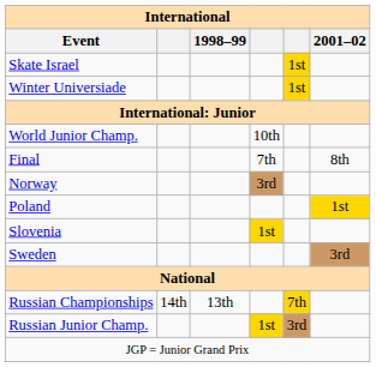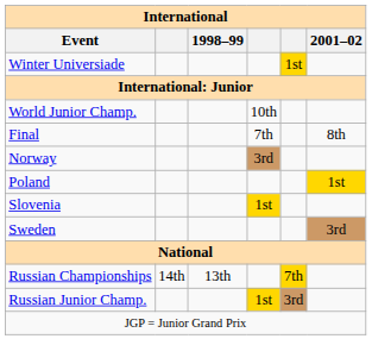 <table class="wikitable" style="text-align:center">
 <tr>
 <th style="background-color: #ffdead; " colspan=6 align=center>International</th>
 </tr>
 <tr>
 <th>Event</th>
 <th></th>
 <th>1998–99</th>
 <th></th>
 <th></th>
 <th>2001–02</th>
-</tr>
-<tr>
-<td align=left><a href='#'>Skate Israel</a></td>
-<td></td>
-<td></td>
-<td></td>
-<td bgcolor=gold>1st</td>
-<td></td>
 </tr>
 <tr>
 <td align=left><a href='#'>Winter Universiade</a></td>
 <td></td>
 <td></td>
 <td></td>
 <td bgcolor=gold>1st</td>
 <td></td>
 </tr>
 <tr>
 <th style="background-color: #ffdead; " colspan=6 align=center>International: Junior</th>
 </tr>
 <tr>
 <td align=left><a href='#'>World Junior Champ.</a></td>
 <td></td>
 <td></td>
 <td>10th</td>
 <td></td>
 <td></td>
 </tr>
 <tr>
 <td align=left> <a href='#'>Final</a></td>
 <td></td>
 <td></td>
 <td>7th</td>
 <td></td>
 <td>8th</td>
 </tr>
 <tr>
 <td align=left> <a href='#'>Norway</a></td>
 <td></td>
 <td></td>
 <td bgcolor=cc9966>3rd</td>
 <td></td>
 <td></td>
 </tr>
 <tr>
 <td align=left> <a href='#'>Poland</a></td>
 <td></td>
 <td></td>
 <td></td>
 <td></td>
 <td bgcolor=gold>1st</td>
 </tr>
 <tr>
 <td align=left> <a href='#'>Slovenia</a></td>
 <td></td>
 <td></td>
 <td bgcolor=gold>1st</td>
 <td></td>
 <td></td>
 </tr>
 <tr>
 <td align=left> <a href='#'>Sweden</a></td>
 <td></td>
 <td></td>
 <td></td>
 <td></td>
 <td bgcolor=cc9966>3rd</td>
 </tr>
 <tr>
 <th style="background-color: #ffdead; " colspan=6 align=center>National</th>
 </tr>
 <tr>
 <td align=left><a href='#'>Russian Championships</a></td>
 <td>14th</td>
 <td>13th</td>
 <td></td>
 <td style="background: gold;">7th</td>
 <td></td>
 </tr>
 <tr>
 <td align=left><a href='#'>Russian Junior Champ.</a></td>
 <td></td>
 <td></td>
 <td bgcolor=gold>1st</td>
 <td bgcolor=cc9966>3rd</td>
 <td></td>
 </tr>
 <tr>
 <td colspan=6 align=center><small> JGP = Junior Grand Prix </small></td>
 </tr>
 </table>
